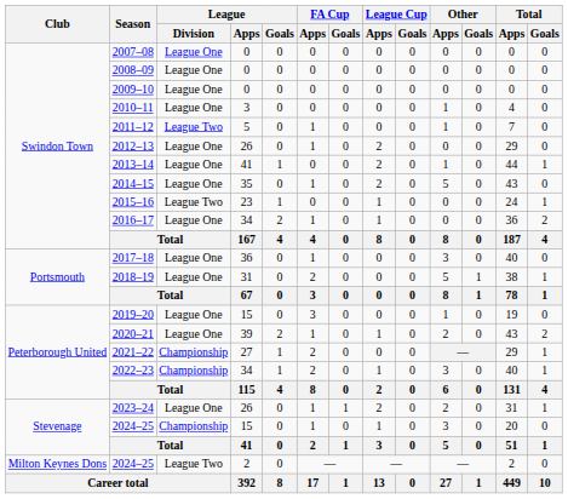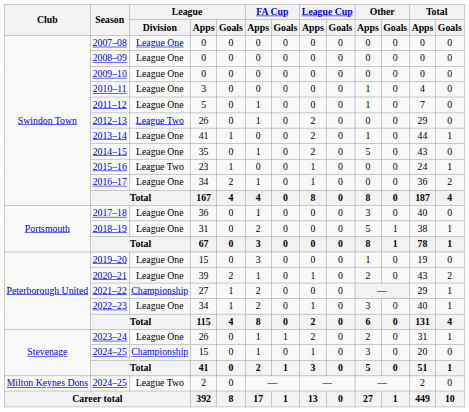 <table class=wikitable style=text-align:center>
 <tr>
 <th rowspan=2>Club</th>
 <th rowspan=2>Season</th>
 <th colspan=3>League</th>
 <th colspan=2><a href='#'>FA Cup</a></th>
 <th colspan=2><a href='#'>League Cup</a></th>
 <th colspan=2>Other</th>
 <th colspan=2>Total</th>
 </tr>
 <tr>
 <th>Division</th>
 <th>Apps</th>
 <th>Goals</th>
 <th>Apps</th>
 <th>Goals</th>
 <th>Apps</th>
 <th>Goals</th>
 <th>Apps</th>
 <th>Goals</th>
 <th>Apps</th>
 <th>Goals</th>
 </tr>
 <tr>
 <td rowspan=11><a href='#'>Swindon Town</a></td>
 <td><a href='#'>2007–08</a></td>
 <td><a href='#'>League One</a></td>
 <td>0</td>
 <td>0</td>
 <td>0</td>
 <td>0</td>
 <td>0</td>
 <td>0</td>
 <td>0</td>
 <td>0</td>
 <td>0</td>
 <td>0</td>
 </tr>
 <tr>
 <td><a href='#'>2008–09</a></td>
 <td>League One</td>
 <td>0</td>
 <td>0</td>
 <td>0</td>
 <td>0</td>
 <td>0</td>
 <td>0</td>
 <td>0</td>
 <td>0</td>
 <td>0</td>
 <td>0</td>
 </tr>
 <tr>
 <td><a href='#'>2009–10</a></td>
 <td>League One</td>
 <td>0</td>
 <td>0</td>
 <td>0</td>
 <td>0</td>
 <td>0</td>
 <td>0</td>
 <td>0</td>
 <td>0</td>
 <td>0</td>
 <td>0</td>
 </tr>
 <tr>
 <td><a href='#'>2010–11</a></td>
 <td>League One</td>
 <td>3</td>
 <td>0</td>
 <td>0</td>
 <td>0</td>
 <td>0</td>
 <td>0</td>
 <td>1</td>
 <td>0</td>
 <td>4</td>
 <td>0</td>
 </tr>
 <tr>
 <td><a href='#'>2011–12</a></td>
-<td><a href='#'>League Two</a></td>
+<td>League One</td>
 <td>5</td>
 <td>0</td>
 <td>1</td>
 <td>0</td>
 <td>0</td>
 <td>0</td>
 <td>1</td>
 <td>0</td>
 <td>7</td>
 <td>0</td>
 </tr>
 <tr>
 <td><a href='#'>2012–13</a></td>
-<td>League One</td>
+<td><a href='#'>League Two</a></td>
 <td>26</td>
 <td>0</td>
 <td>1</td>
 <td>0</td>
 <td>2</td>
 <td>0</td>
 <td>0</td>
 <td>0</td>
 <td>29</td>
 <td>0</td>
 </tr>
 <tr>
 <td><a href='#'>2013–14</a></td>
 <td>League One</td>
 <td>41</td>
 <td>1</td>
 <td>0</td>
 <td>0</td>
 <td>2</td>
 <td>0</td>
 <td>1</td>
 <td>0</td>
 <td>44</td>
 <td>1</td>
 </tr>
 <tr>
 <td><a href='#'>2014–15</a></td>
 <td>League One</td>
 <td>35</td>
 <td>0</td>
 <td>1</td>
 <td>0</td>
 <td>2</td>
 <td>0</td>
 <td>5</td>
 <td>0</td>
 <td>43</td>
 <td>0</td>
 </tr>
 <tr>
 <td><a href='#'>2015–16</a></td>
 <td>League Two</td>
 <td>23</td>
 <td>1</td>
 <td>0</td>
 <td>0</td>
 <td>1</td>
 <td>0</td>
 <td>0</td>
 <td>0</td>
 <td>24</td>
 <td>1</td>
 </tr>
 <tr>
 <td><a href='#'>2016–17</a></td>
 <td>League One</td>
 <td>34</td>
 <td>2</td>
 <td>1</td>
 <td>0</td>
 <td>1</td>
 <td>0</td>
 <td>0</td>
 <td>0</td>
 <td>36</td>
 <td>2</td>
 </tr>
 <tr>
 <th colspan=2>Total</th>
 <th>167</th>
 <th>4</th>
 <th>4</th>
 <th>0</th>
 <th>8</th>
 <th>0</th>
 <th>8</th>
 <th>0</th>
 <th>187</th>
 <th>4</th>
 </tr>
 <tr>
 <td rowspan=3><a href='#'>Portsmouth</a></td>
 <td><a href='#'>2017–18</a></td>
 <td>League One</td>
 <td>36</td>
 <td>0</td>
 <td>1</td>
 <td>0</td>
 <td>0</td>
 <td>0</td>
 <td>3</td>
 <td>0</td>
 <td>40</td>
 <td>0</td>
 </tr>
 <tr>
 <td><a href='#'>2018–19</a></td>
 <td>League One</td>
 <td>31</td>
 <td>0</td>
 <td>2</td>
 <td>0</td>
 <td>0</td>
 <td>0</td>
 <td>5</td>
 <td>1</td>
 <td>38</td>
 <td>1</td>
 </tr>
 <tr>
 <th colspan=2>Total</th>
 <th>67</th>
 <th>0</th>
 <th>3</th>
 <th>0</th>
 <th>0</th>
 <th>0</th>
 <th>8</th>
 <th>1</th>
 <th>78</th>
 <th>1</th>
 </tr>
 <tr>
 <td rowspan="5"><a href='#'>Peterborough United</a></td>
 <td><a href='#'>2019–20</a></td>
 <td>League One</td>
 <td>15</td>
 <td>0</td>
 <td>3</td>
 <td>0</td>
 <td>0</td>
 <td>0</td>
 <td>1</td>
 <td>0</td>
 <td>19</td>
 <td>0</td>
 </tr>
 <tr>
 <td><a href='#'>2020–21</a></td>
 <td>League One</td>
 <td>39</td>
 <td>2</td>
 <td>1</td>
 <td>0</td>
 <td>1</td>
 <td>0</td>
 <td>2</td>
 <td>0</td>
 <td>43</td>
 <td>2</td>
 </tr>
 <tr>
 <td><a href='#'>2021–22</a></td>
 <td><a href='#'>Championship</a></td>
 <td>27</td>
 <td>1</td>
 <td>2</td>
 <td>0</td>
 <td>0</td>
 <td>0</td>
 <th colspan="2">—</th>
 <td>29</td>
 <td>1</td>
 </tr>
 <tr>
 <td><a href='#'>2022–23</a></td>
-<td><a href='#'>Championship</a></td>
+<td>League One</td>
 <td>34</td>
 <td>1</td>
 <td>2</td>
 <td>0</td>
 <td>1</td>
 <td>0</td>
 <td>3</td>
 <td>0</td>
 <td>40</td>
 <td>1</td>
 </tr>
 <tr>
 <th colspan="2">Total</th>
 <th>115</th>
 <th>4</th>
 <th>8</th>
 <th>0</th>
 <th>2</th>
 <th>0</th>
 <th>6</th>
 <th>0</th>
 <th>131</th>
 <th>4</th>
 </tr>
 <tr>
 <td rowspan="3"><a href='#'>Stevenage</a></td>
 <td><a href='#'>2023–24</a></td>
 <td>League One</td>
 <td>26</td>
 <td>0</td>
 <td>1</td>
 <td>1</td>
 <td>2</td>
 <td>0</td>
 <td>2</td>
 <td>0</td>
 <td>31</td>
 <td>1</td>
 </tr>
 <tr>
 <td><a href='#'>2024–25</a></td>
 <td><a href='#'>Championship</a></td>
 <td>15</td>
 <td>0</td>
 <td>1</td>
 <td>0</td>
 <td>1</td>
 <td>0</td>
 <td>3</td>
 <td>0</td>
 <td>20</td>
 <td>0</td>
 </tr>
 <tr>
 <th colspan="2">Total</th>
 <th>41</th>
 <th>0</th>
 <th>2</th>
 <th>1</th>
 <th>3</th>
 <th>0</th>
 <th>5</th>
 <th>0</th>
 <th>51</th>
 <th>1</th>
 </tr>
 <tr>
 <td><a href='#'>Milton Keynes Dons</a></td>
 <td><a href='#'>2024–25</a></td>
 <td>League Two</td>
 <td>2</td>
 <td>0</td>
 <td colspan="2">—</td>
 <td colspan="2">—</td>
 <td colspan="2">—</td>
 <td>2</td>
 <td>0</td>
 </tr>
 <tr>
 <th colspan="3">Career total</th>
 <th>392</th>
 <th>8</th>
 <th>17</th>
 <th>1</th>
 <th>13</th>
 <th>0</th>
 <th>27</th>
 <th>1</th>
 <th>449</th>
 <th>10</th>
 </tr>
 </table>
